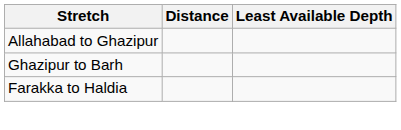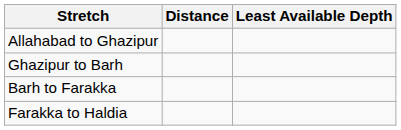 <table class="wikitable sortable" style="text-align: right;">
 <tr>
 <th>Stretch</th>
 <th data-sort-type="number">Distance</th>
 <th data-sort-type="number">Least Available Depth</th>
 </tr>
 <tr>
 <td align="left">Allahabad to Ghazipur</td>
 <td></td>
 <td></td>
 </tr>
 <tr>
 <td align="left">Ghazipur to Barh</td>
 <td></td>
 <td></td>
 </tr>
 <tr>
+<td align="left">Barh to Farakka</td>
+<td></td>
+<td></td>
+</tr>
+<tr>
 <td align="left">Farakka to Haldia</td>
 <td></td>
 <td></td>
 </tr>
 </table>
